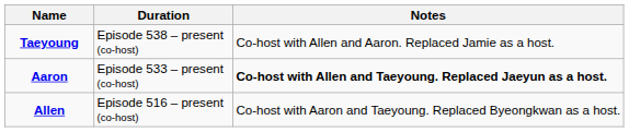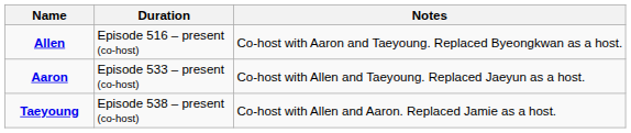 <table class="wikitable" style="font-size:95%">
 <tr>
 <th align="center" width="100px">Name</th>
 <th align="center" width="160px">Duration</th>
 <th align="center">Notes</th>
 </tr>
 <tr>
+<td align="center"><strong><a href='#'>Allen</a></strong></td>
+<td>Episode 516 – present <small>(co-host)</small></td>
+<td>Co-host with Aaron and Taeyoung. Replaced Byeongkwan as a host.</td>
+</tr>
+<tr>
+<td align="center"><a href='#'><strong>Aaron</strong></a></td>
+<td>Episode 533 – present <small>(co-host)</small></td>
+<td>Co-host with Allen and Taeyoung. Replaced Jaeyun as a host.</td>
+</tr>
+<tr>
 <td align="center"><strong><a href='#'>Taeyoung</a></strong></td>
 <td>Episode 538 – present <small>(co-host)</small></td>
 <td>Co-host with Allen and Aaron. Replaced Jamie as a host.</td>
 </tr>
-<tr>
-<td align="center"><a href='#'><strong>Aaron</strong></a></td>
-<td>Episode 533 – present <small>(co-host)</small></td>
-<td><strong>Co-host with Allen and Taeyoung. Replaced Jaeyun as a host.</strong></td>
-</tr>
-<tr>
-<td align="center"><strong><a href='#'>Allen</a></strong></td>
-<td>Episode 516 – present <small>(co-host)</small></td>
-<td>Co-host with Aaron and Taeyoung. Replaced Byeongkwan as a host.</td>
-</tr>
 </table>
